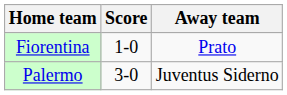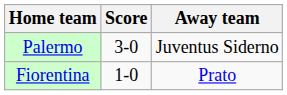 <table class="wikitable" style="text-align: center">
 <tr>
 <th>Home team</th>
 <th>Score</th>
 <th>Away team</th>
 </tr>
 <tr>
+<td bgcolor="ccffcc"><a href='#'>Palermo</a></td>
+<td>3-0</td>
+<td>Juventus Siderno</td>
+</tr>
+<tr>
 <td bgcolor="ccffcc"><a href='#'>Fiorentina</a></td>
 <td>1-0</td>
 <td><a href='#'>Prato</a></td>
 </tr>
-<tr>
-<td bgcolor="ccffcc"><a href='#'>Palermo</a></td>
-<td>3-0</td>
-<td>Juventus Siderno</td>
-</tr>
 </table>
